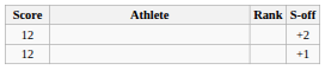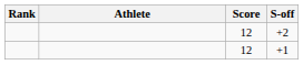 <table class="wikitable" style="text-align:center">
 <tr>
+<th width=40>Rank</th>
+<th width=250>Athlete</th>
 <th width=50>Score</th>
-<th width=250>Athlete</th>
-<th width=40>Rank</th>
 <th width=35>S-off</th>
 </tr>
 <tr>
+<td></td>
+<td align=left></td>
 <td>12</td>
-<td align=left></td>
-<td></td>
 <td>+2</td>
 </tr>
 <tr>
+<td></td>
+<td align=left></td>
 <td>12</td>
-<td align=left></td>
-<td></td>
 <td>+1</td>
 </tr>
 </table>
